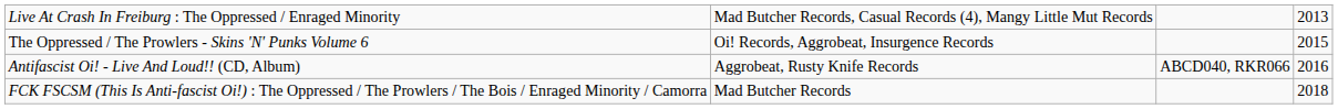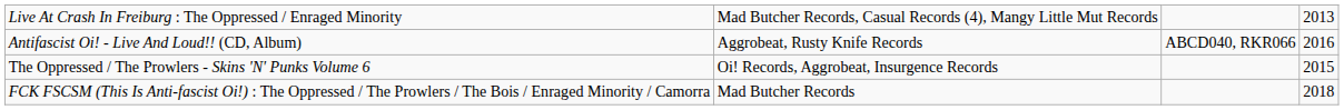 <table class="wikitable">
 <tr>
 <td><em>Live At Crash In Freiburg</em> : The Oppressed / Enraged Minority</td>
 <td>Mad Butcher Records, Casual Records (4), Mangy Little Mut Records</td>
 <td></td>
 <td>2013</td>
 </tr>
 <tr>
+<td><em>Antifascist Oi! - Live And Loud!!</em> (CD, Album)</td>
+<td>Aggrobeat, Rusty Knife Records</td>
+<td>ABCD040, RKR066</td>
+<td>2016</td>
+</tr>
+<tr>
 <td>The Oppressed / The Prowlers  - <em>Skins 'N' Punks Volume 6</em></td>
 <td>Oi! Records, Aggrobeat, Insurgence Records</td>
 <td></td>
 <td>2015<br></td>
-</tr>
-<tr>
-<td><em>Antifascist Oi! - Live And Loud!!</em> (CD, Album)</td>
-<td>Aggrobeat, Rusty Knife Records</td>
-<td>ABCD040, RKR066</td>
-<td>2016</td>
 </tr>
 <tr>
 <td><em>FCK FSCSM (This Is Anti-fascist Oi!)</em> : The Oppressed / The Prowlers  / The Bois / Enraged Minority / Camorra</td>
 <td>Mad Butcher Records</td>
 <td></td>
 <td>2018<br></td>
 </tr>
 </table>
